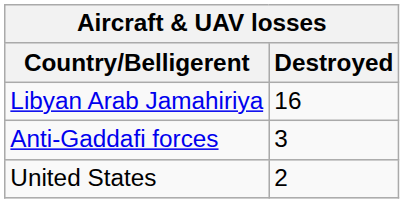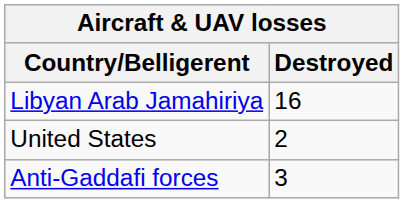 <table class="wikitable sortable">
 <tr>
 <th colspan="2">Aircraft & UAV losses</th>
 </tr>
 <tr>
 <th>Country/Belligerent</th>
 <th data-sort-type="number">Destroyed</th>
 </tr>
 <tr>
 <td> <a href='#'>Libyan Arab Jamahiriya</a></td>
 <td>16</td>
 </tr>
 <tr>
+<td> United States</td>
+<td>2</td>
+</tr>
+<tr>
 <td> <a href='#'>Anti-Gaddafi forces</a></td>
 <td>3</td>
 </tr>
-<tr>
-<td> United States</td>
-<td>2</td>
-</tr>
 </table>
